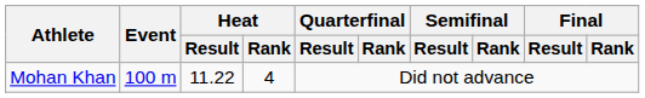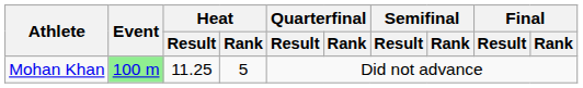 <table class="wikitable" style="font-size:90%">
 <tr>
 <th rowspan="2">Athlete</th>
 <th rowspan="2">Event</th>
 <th colspan="2">Heat</th>
 <th colspan="2">Quarterfinal</th>
 <th colspan="2">Semifinal</th>
 <th colspan="2">Final</th>
 </tr>
 <tr style="font-size:95%">
 <th>Result</th>
 <th>Rank</th>
 <th>Result</th>
 <th>Rank</th>
 <th>Result</th>
 <th>Rank</th>
 <th>Result</th>
 <th>Rank</th>
 </tr>
 <tr align=center>
 <td align=left><a href='#'>Mohan Khan</a></td>
-<td align=left><a href='#'>100 m</a></td>
-<td>11.22</td>
-<td>4</td>
+<td align=left style="background: lightgreen;"><a href='#'>100 m</a></td>
+<td>11.25</td>
+<td>5</td>
 <td colspan=6>Did not advance</td>
 </tr>
 </table>
